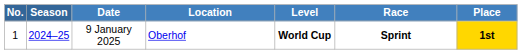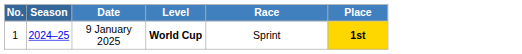 <table class="wikitable sortable" style="font-size:95%; text-align:center; border:grey solid 1px; border-collapse:collapse; background:#ffffff;">
 <tr style="background:#efefef;">
 <th style="background-color:#369; color:white;">No.</th>
 <th style="background-color:#369; color:white;">Season</th>
 <th style="background-color:#4180be; color:white; width:100px;">Date</th>
-<th style="background-color:#4180be; color:white; width:180px;">Location</th>
 <th style="background-color:#4180be; color:white; width:80px;">Level</th>
 <th style="background-color:#4180be; color:white; width:170px;">Race</th>
 <th style="background-color:#4180be; color:white; width:80px;">Place</th>
 </tr>
 <tr>
 <td>1</td>
 <td><a href='#'>2024–25</a></td>
 <td>9 January 2025</td>
-<td align=left> <a href='#'>Oberhof</a></td>
 <td><strong>World Cup</strong></td>
-<td><strong>Sprint</strong></td>
+<td>Sprint</td>
 <td align=center bgcolor="gold"><strong>1st</strong></td>
 </tr>
 </table>
